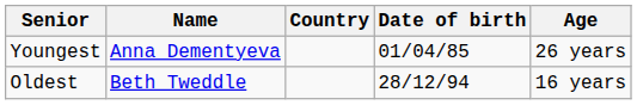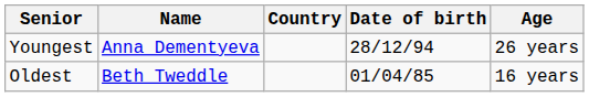 <table class="wikitable">
 <tr>
 <th>Senior</th>
 <th>Name</th>
 <th>Country</th>
 <th>Date of birth</th>
 <th>Age</th>
 </tr>
 <tr>
 <td>Youngest</td>
 <td><a href='#'>Anna Dementyeva</a></td>
 <td></td>
-<td>01/04/85</td>
+<td>28/12/94</td>
 <td>26 years</td>
 </tr>
 <tr>
 <td>Oldest</td>
 <td><a href='#'>Beth Tweddle</a></td>
 <td></td>
-<td>28/12/94</td>
+<td>01/04/85</td>
 <td>16 years</td>
 </tr>
 </table>
